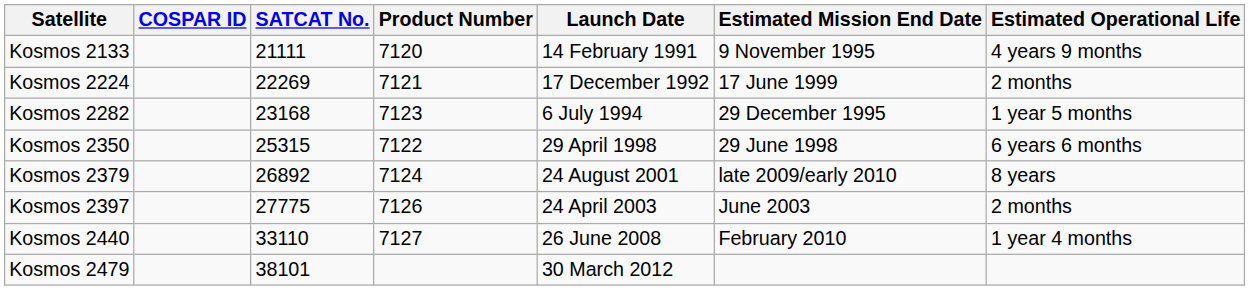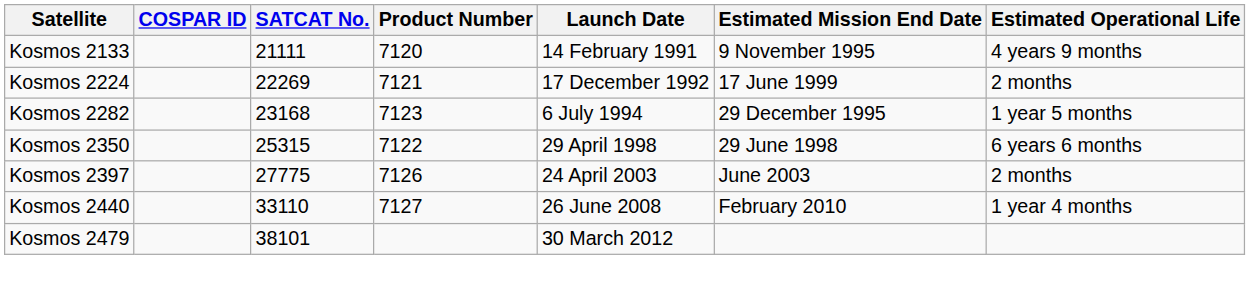 <table class="wikitable">
 <tr align=center>
 <th>Satellite</th>
 <th><a href='#'>COSPAR ID</a></th>
 <th><a href='#'>SATCAT No.</a></th>
 <th>Product Number</th>
 <th>Launch Date</th>
 <th>Estimated Mission End Date</th>
 <th>Estimated Operational Life</th>
 </tr>
 <tr>
 <td>Kosmos 2133</td>
 <td></td>
 <td>21111</td>
 <td>7120</td>
 <td>14 February 1991</td>
 <td>9 November 1995 </td>
 <td>4 years 9 months</td>
 </tr>
 <tr>
 <td>Kosmos 2224</td>
 <td></td>
 <td>22269</td>
 <td>7121</td>
 <td>17 December 1992</td>
 <td>17 June 1999 </td>
 <td>2 months</td>
 </tr>
 <tr>
 <td>Kosmos 2282</td>
 <td></td>
 <td>23168</td>
 <td>7123</td>
 <td>6 July 1994</td>
 <td>29 December 1995 </td>
 <td>1 year 5 months</td>
 </tr>
 <tr>
 <td>Kosmos 2350</td>
 <td></td>
 <td>25315</td>
 <td>7122</td>
 <td>29 April 1998</td>
 <td>29 June 1998 </td>
 <td>6 years 6 months</td>
 </tr>
 <tr>
-<td>Kosmos 2379</td>
-<td></td>
-<td>26892</td>
-<td>7124</td>
-<td>24 August 2001</td>
-<td>late 2009/early 2010 </td>
-<td>8 years</td>
-</tr>
-<tr>
 <td>Kosmos 2397</td>
 <td></td>
 <td>27775</td>
 <td>7126</td>
 <td>24 April 2003</td>
 <td>June 2003 </td>
 <td>2 months</td>
 </tr>
 <tr>
 <td>Kosmos 2440</td>
 <td></td>
 <td>33110</td>
 <td>7127</td>
 <td>26 June 2008</td>
 <td>February 2010 </td>
 <td>1 year 4 months</td>
 </tr>
 <tr>
 <td>Kosmos 2479</td>
 <td></td>
 <td>38101</td>
 <td></td>
 <td>30 March 2012</td>
 <td></td>
 </tr>
 </table>
